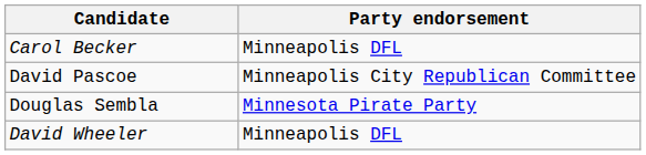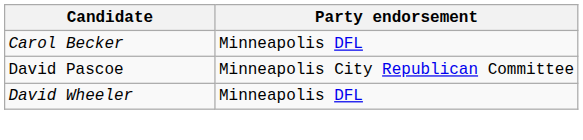 <table class="wikitable">
 <tr>
 <th style="width:165px">Candidate</th>
 <th>Party endorsement</th>
 </tr>
 <tr>
 <td><em>Carol Becker</em></td>
 <td>Minneapolis <a href='#'>DFL</a></td>
 </tr>
 <tr>
 <td>David Pascoe</td>
 <td>Minneapolis City <a href='#'>Republican</a> Committee</td>
 </tr>
 <tr>
-<td>Douglas Sembla</td>
-<td><a href='#'>Minnesota Pirate Party</a></td>
-</tr>
-<tr>
 <td><em>David Wheeler</em></td>
 <td>Minneapolis <a href='#'>DFL</a></td>
 </tr>
 </table>
